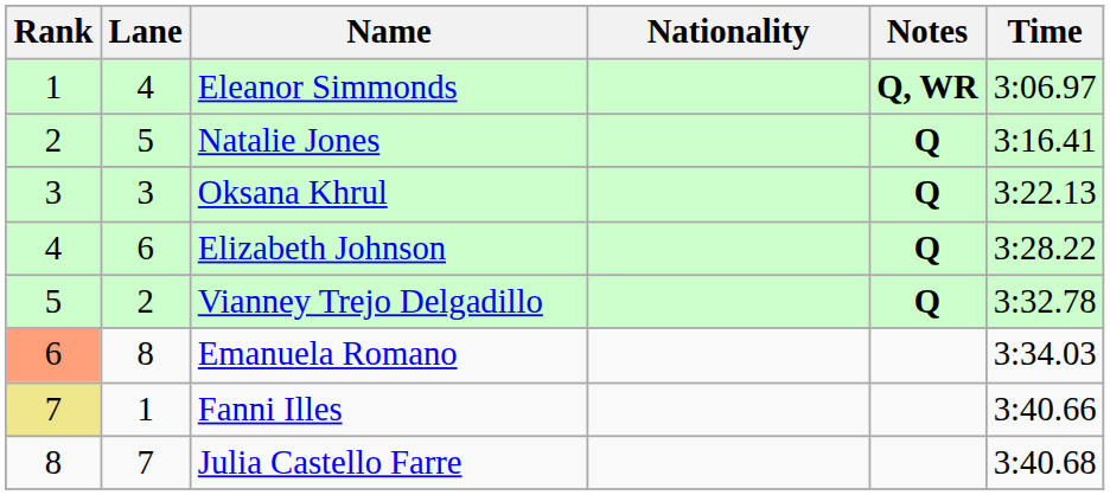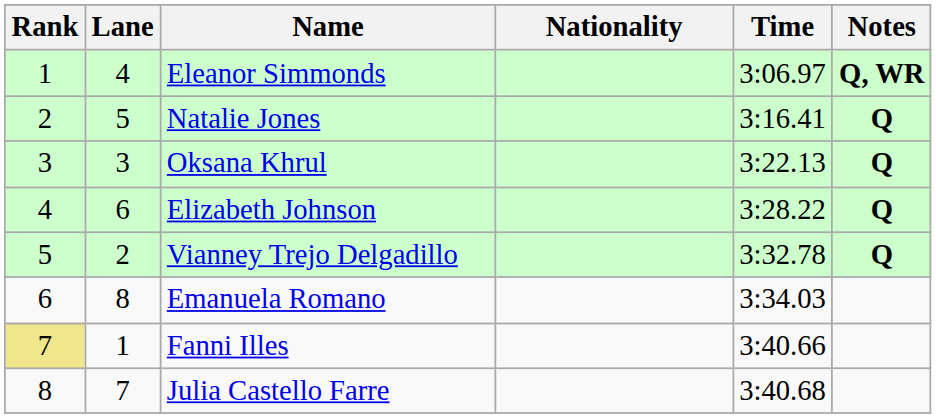 <table class="wikitable sortable" style="text-align:center">
 <tr>
 <th>Rank</th>
 <th>Lane</th>
 <th style="width:180px">Name</th>
 <th style="width:125px">Nationality</th>
+<th>Time</th>
 <th>Notes</th>
-<th>Time</th>
 </tr>
 <tr style="background:#cfc;">
 <td>1</td>
 <td>4</td>
 <td style="text-align:left;"><a href='#'>Eleanor Simmonds</a></td>
 <td style="text-align:left;"></td>
+<td>3:06.97</td>
 <td><strong>Q, WR</strong></td>
-<td>3:06.97</td>
 </tr>
 <tr style="background:#cfc;">
 <td>2</td>
 <td>5</td>
 <td style="text-align:left;"><a href='#'>Natalie Jones</a></td>
 <td style="text-align:left;"></td>
+<td>3:16.41</td>
 <td><strong>Q</strong></td>
-<td>3:16.41</td>
 </tr>
 <tr style="background:#cfc;">
 <td>3</td>
 <td>3</td>
 <td style="text-align:left;"><a href='#'>Oksana Khrul</a></td>
 <td style="text-align:left;"></td>
+<td>3:22.13</td>
 <td><strong>Q</strong></td>
-<td>3:22.13</td>
 </tr>
 <tr style="background:#cfc;">
 <td>4</td>
 <td>6</td>
 <td style="text-align:left;"><a href='#'>Elizabeth Johnson</a></td>
 <td style="text-align:left;"></td>
+<td>3:28.22</td>
 <td><strong>Q</strong></td>
-<td>3:28.22</td>
 </tr>
 <tr style="background:#cfc;">
 <td>5</td>
 <td>2</td>
 <td style="text-align:left;"><a href='#'>Vianney Trejo Delgadillo</a></td>
 <td style="text-align:left;"></td>
+<td>3:32.78</td>
 <td><strong>Q</strong></td>
-<td>3:32.78</td>
 </tr>
 <tr>
-<td style="background: lightsalmon;">6</td>
+<td>6</td>
 <td>8</td>
 <td style="text-align:left;"><a href='#'>Emanuela Romano</a></td>
 <td style="text-align:left;"></td>
+<td>3:34.03</td>
 <td></td>
-<td>3:34.03</td>
 </tr>
 <tr>
 <td style="background: khaki;">7</td>
 <td>1</td>
 <td style="text-align:left;"><a href='#'>Fanni Illes</a></td>
 <td style="text-align:left;"></td>
+<td>3:40.66</td>
 <td></td>
-<td>3:40.66</td>
 </tr>
 <tr>
 <td>8</td>
 <td>7</td>
 <td style="text-align:left;"><a href='#'>Julia Castello Farre</a></td>
 <td style="text-align:left;"></td>
+<td>3:40.68</td>
 <td></td>
-<td>3:40.68</td>
 </tr>
 </table>
